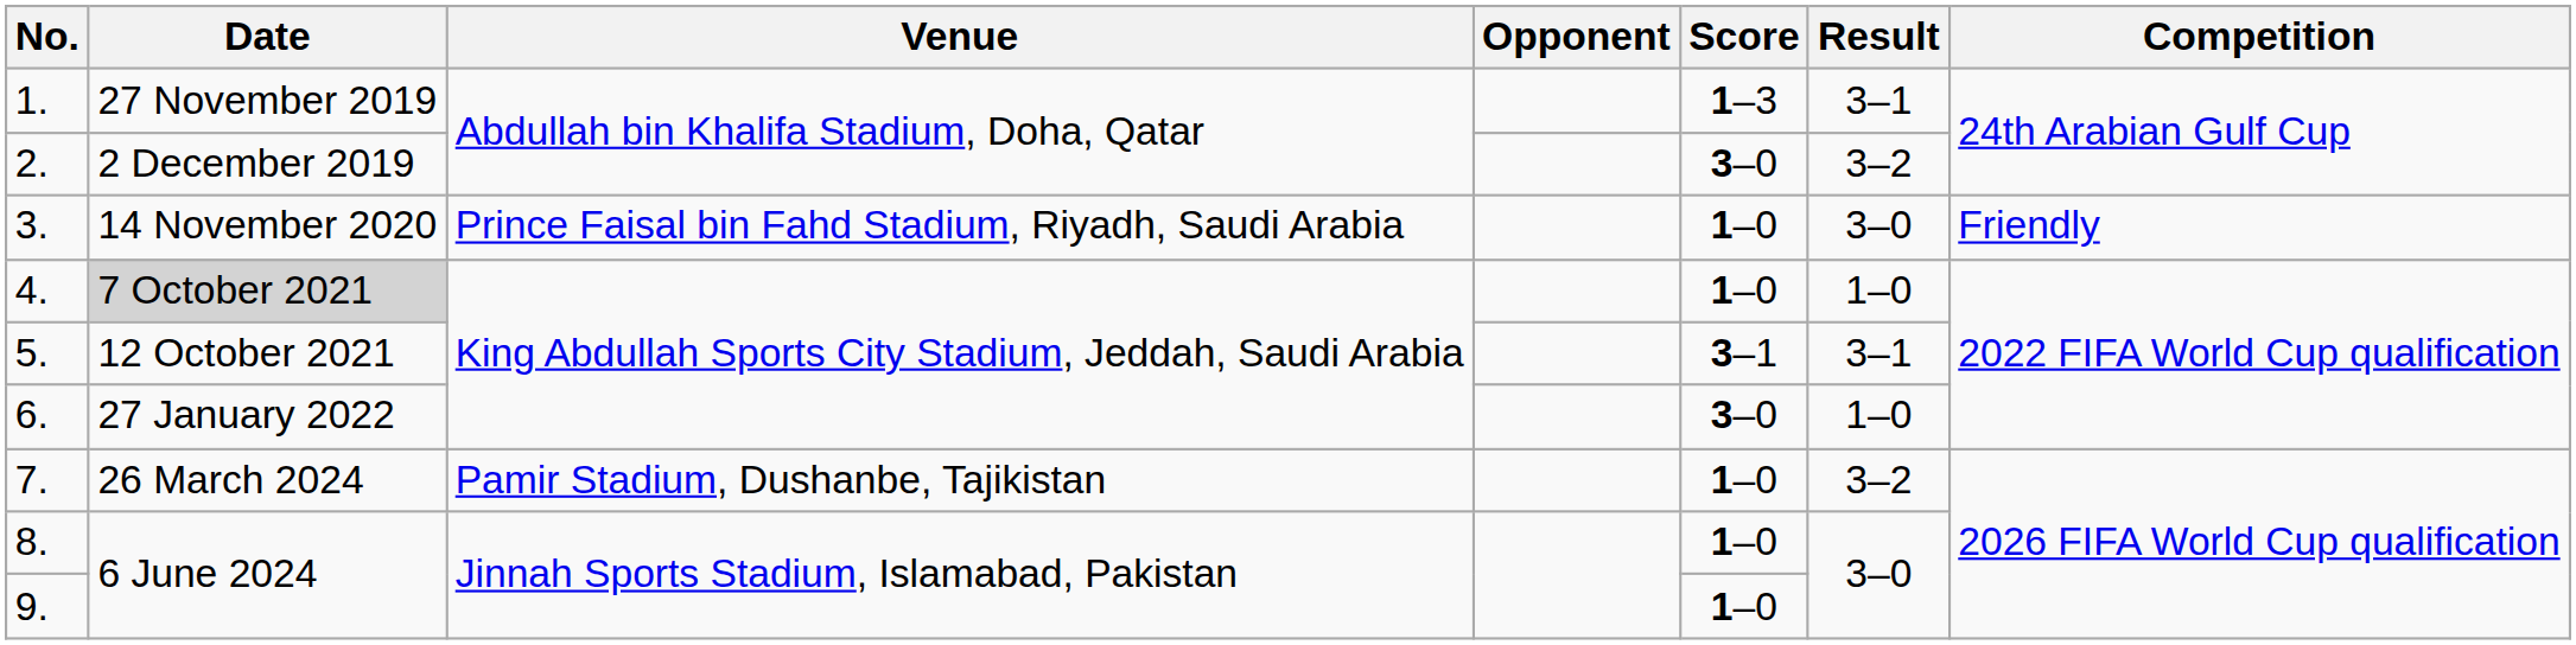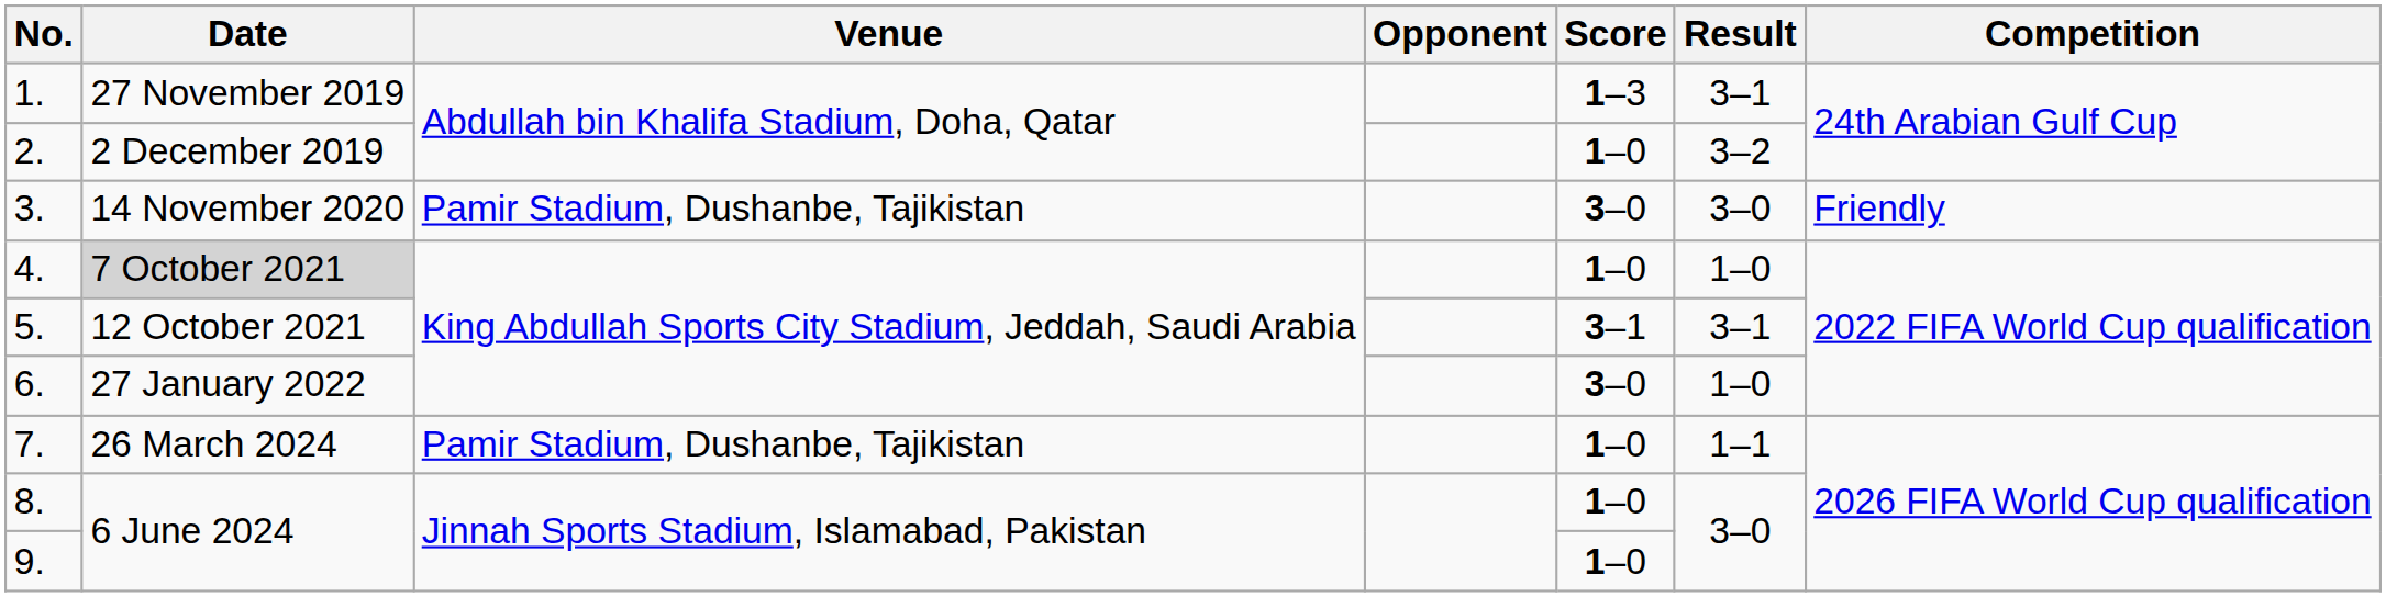 <table class="wikitable">
 <tr>
 <th>No.</th>
 <th>Date</th>
 <th>Venue</th>
 <th>Opponent</th>
 <th>Score</th>
 <th>Result</th>
 <th>Competition</th>
 </tr>
 <tr>
 <td>1.</td>
 <td>27 November 2019</td>
 <td rowspan=2><a href='#'>Abdullah bin Khalifa Stadium</a>, Doha, Qatar</td>
 <td></td>
 <td align=center><strong>1</strong>–3</td>
 <td align=center>3–1</td>
 <td rowspan=2><a href='#'>24th Arabian Gulf Cup</a></td>
 </tr>
 <tr>
 <td>2.</td>
 <td>2 December 2019</td>
 <td></td>
-<td align=center><strong>3</strong>–0</td>
+<td align=center><strong>1</strong>–0</td>
 <td align=center>3–2</td>
 </tr>
 <tr>
 <td>3.</td>
 <td>14 November 2020</td>
-<td><a href='#'>Prince Faisal bin Fahd Stadium</a>, Riyadh, Saudi Arabia</td>
+<td><a href='#'>Pamir Stadium</a>, Dushanbe, Tajikistan</td>
 <td></td>
-<td align=center><strong>1</strong>–0</td>
+<td align=center><strong>3</strong>–0</td>
 <td align=center>3–0</td>
 <td><a href='#'>Friendly</a></td>
 </tr>
 <tr>
 <td>4.</td>
 <td style="background: lightgrey;">7 October 2021</td>
 <td rowspan="3"><a href='#'>King Abdullah Sports City Stadium</a>, Jeddah, Saudi Arabia</td>
 <td></td>
 <td align=center><strong>1</strong>–0</td>
 <td align=center>1–0</td>
 <td rowspan=3><a href='#'>2022 FIFA World Cup qualification</a></td>
 </tr>
 <tr>
 <td>5.</td>
 <td>12 October 2021</td>
 <td></td>
 <td align=center><strong>3</strong>–1</td>
 <td align=center>3–1</td>
 </tr>
 <tr>
 <td>6.</td>
 <td>27 January 2022</td>
 <td></td>
 <td align=center><strong>3</strong>–0</td>
 <td align=center>1–0</td>
 </tr>
 <tr>
 <td>7.</td>
 <td>26 March 2024</td>
 <td><a href='#'>Pamir Stadium</a>, Dushanbe, Tajikistan</td>
 <td></td>
 <td align=center><strong>1</strong>–0</td>
-<td align=center>3–2</td>
+<td align=center>1–1</td>
 <td rowspan=3><a href='#'>2026 FIFA World Cup qualification</a></td>
 </tr>
 <tr>
 <td>8.</td>
 <td rowspan=2>6 June 2024</td>
 <td rowspan=2><a href='#'>Jinnah Sports Stadium</a>, Islamabad, Pakistan</td>
 <td rowspan=2></td>
 <td align=center><strong>1</strong>–0</td>
 <td align=center rowspan=2>3–0</td>
 </tr>
 <tr>
 <td>9.</td>
 <td align=center><strong>1</strong>–0</td>
 </tr>
 </table>
